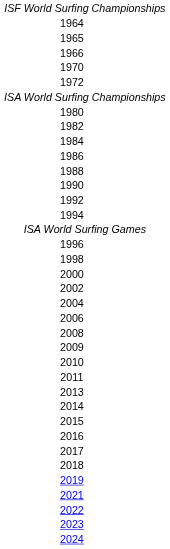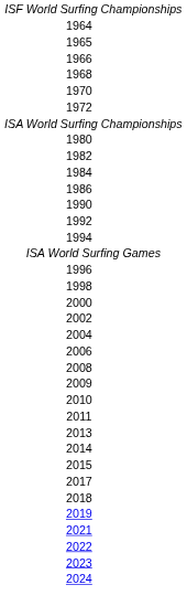 <table>
 <tr>
 <td align=center colspan=4><em>ISF World Surfing Championships</em></td>
 </tr>
 <tr>
 <td align="center">1964</td>
 <td></td>
 <td></td>
 <td></td>
 </tr>
 <tr>
 <td align="center">1965</td>
 <td></td>
 <td></td>
 <td></td>
 </tr>
 <tr>
 <td align="center">1966</td>
+<td></td>
+<td></td>
+<td></td>
+</tr>
+<tr>
+<td align="center">1968</td>
 <td></td>
 <td></td>
 <td></td>
 </tr>
 <tr>
 <td align="center">1970</td>
 <td></td>
 <td></td>
 <td></td>
 </tr>
 <tr>
 <td align="center">1972</td>
 <td></td>
 <td></td>
 <td></td>
 </tr>
 <tr>
 <td align=center colspan=4><em>ISA World Surfing Championships</em></td>
 </tr>
 <tr>
 <td align="center">1980</td>
 <td></td>
 <td></td>
 <td></td>
 </tr>
 <tr>
 <td align="center">1982</td>
 <td></td>
 <td></td>
 <td></td>
 </tr>
 <tr>
 <td align="center">1984</td>
 <td></td>
 <td></td>
 <td></td>
 </tr>
 <tr>
 <td align="center">1986</td>
-<td></td>
-<td></td>
-<td></td>
-</tr>
-<tr>
-<td align="center">1988</td>
 <td></td>
 <td></td>
 <td></td>
 </tr>
 <tr>
 <td align="center">1990</td>
 <td></td>
 <td></td>
 <td></td>
 </tr>
 <tr>
 <td align="center">1992</td>
 <td></td>
 <td></td>
 <td></td>
 </tr>
 <tr>
 <td align="center">1994</td>
 <td></td>
 <td></td>
 <td></td>
 </tr>
 <tr>
 <td align=center colspan=4><em>ISA World Surfing Games</em></td>
 </tr>
 <tr>
 <td align="center">1996</td>
 <td></td>
 <td></td>
 <td></td>
 </tr>
 <tr>
 <td align="center">1998</td>
 <td></td>
 <td></td>
 <td></td>
 </tr>
 <tr>
 <td align="center">2000</td>
 <td></td>
 <td></td>
 <td></td>
 </tr>
 <tr>
 <td align="center">2002</td>
 <td></td>
 <td></td>
 <td></td>
 </tr>
 <tr>
 <td align="center">2004</td>
 <td></td>
 <td></td>
 <td></td>
 </tr>
 <tr>
 <td align="center">2006</td>
 <td></td>
 <td></td>
 <td></td>
 </tr>
 <tr>
 <td align="center">2008</td>
 <td></td>
 <td></td>
 <td></td>
 </tr>
 <tr>
 <td align="center">2009</td>
 <td></td>
 <td></td>
 <td></td>
 </tr>
 <tr>
 <td align="center">2010</td>
 <td></td>
 <td></td>
 <td></td>
 </tr>
 <tr>
 <td align="center">2011</td>
 <td></td>
 <td></td>
 <td></td>
 </tr>
 <tr>
 <td align="center">2013</td>
 <td></td>
 <td></td>
 <td></td>
 </tr>
 <tr>
 <td align="center">2014</td>
 <td></td>
 <td></td>
 <td></td>
 </tr>
 <tr>
 <td align="center">2015</td>
 <td></td>
 <td></td>
 <td></td>
 </tr>
 <tr>
-<td align="center">2016</td>
-<td></td>
-<td></td>
-<td></td>
-</tr>
-<tr>
 <td align="center">2017</td>
 <td></td>
 <td></td>
 <td></td>
 </tr>
 <tr>
 <td align="center">2018</td>
 <td></td>
 <td></td>
 <td></td>
 </tr>
 <tr>
 <td align="center"><a href='#'>2019</a></td>
 <td></td>
 <td></td>
 <td></td>
 </tr>
 <tr>
 <td align="center"><a href='#'>2021</a></td>
 <td></td>
 <td></td>
 <td></td>
 </tr>
 <tr>
 <td align="center"><a href='#'>2022</a></td>
 <td></td>
 <td></td>
 <td></td>
 </tr>
 <tr>
 <td align="center"><a href='#'>2023</a></td>
 <td></td>
 <td></td>
 <td></td>
 </tr>
 <tr>
 <td align="center"><a href='#'>2024</a></td>
 <td></td>
 <td></td>
 <td></td>
 </tr>
 </table>
